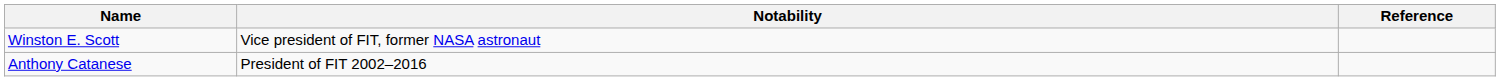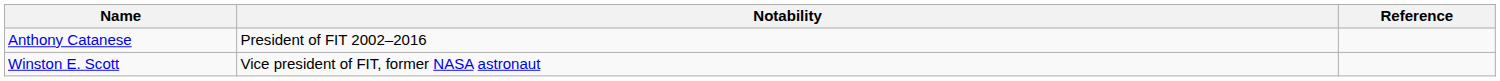 <table class="wikitable sortable" style="width: 80%;">
 <tr valign="top">
 <th style="width: 15em;">Name</th>
 <th>Notability</th>
 <th class="unsortable"  style="width: 10em;">Reference</th>
 </tr>
 <tr>
+<td><a href='#'>Anthony Catanese</a></td>
+<td>President of FIT 2002–2016</td>
+<td></td>
+</tr>
+<tr>
 <td><a href='#'>Winston E. Scott</a></td>
 <td>Vice president of FIT, former <a href='#'>NASA</a> <a href='#'>astronaut</a></td>
 <td></td>
 </tr>
-<tr>
-<td><a href='#'>Anthony Catanese</a></td>
-<td>President of FIT 2002–2016</td>
-<td></td>
-</tr>
 </table>
